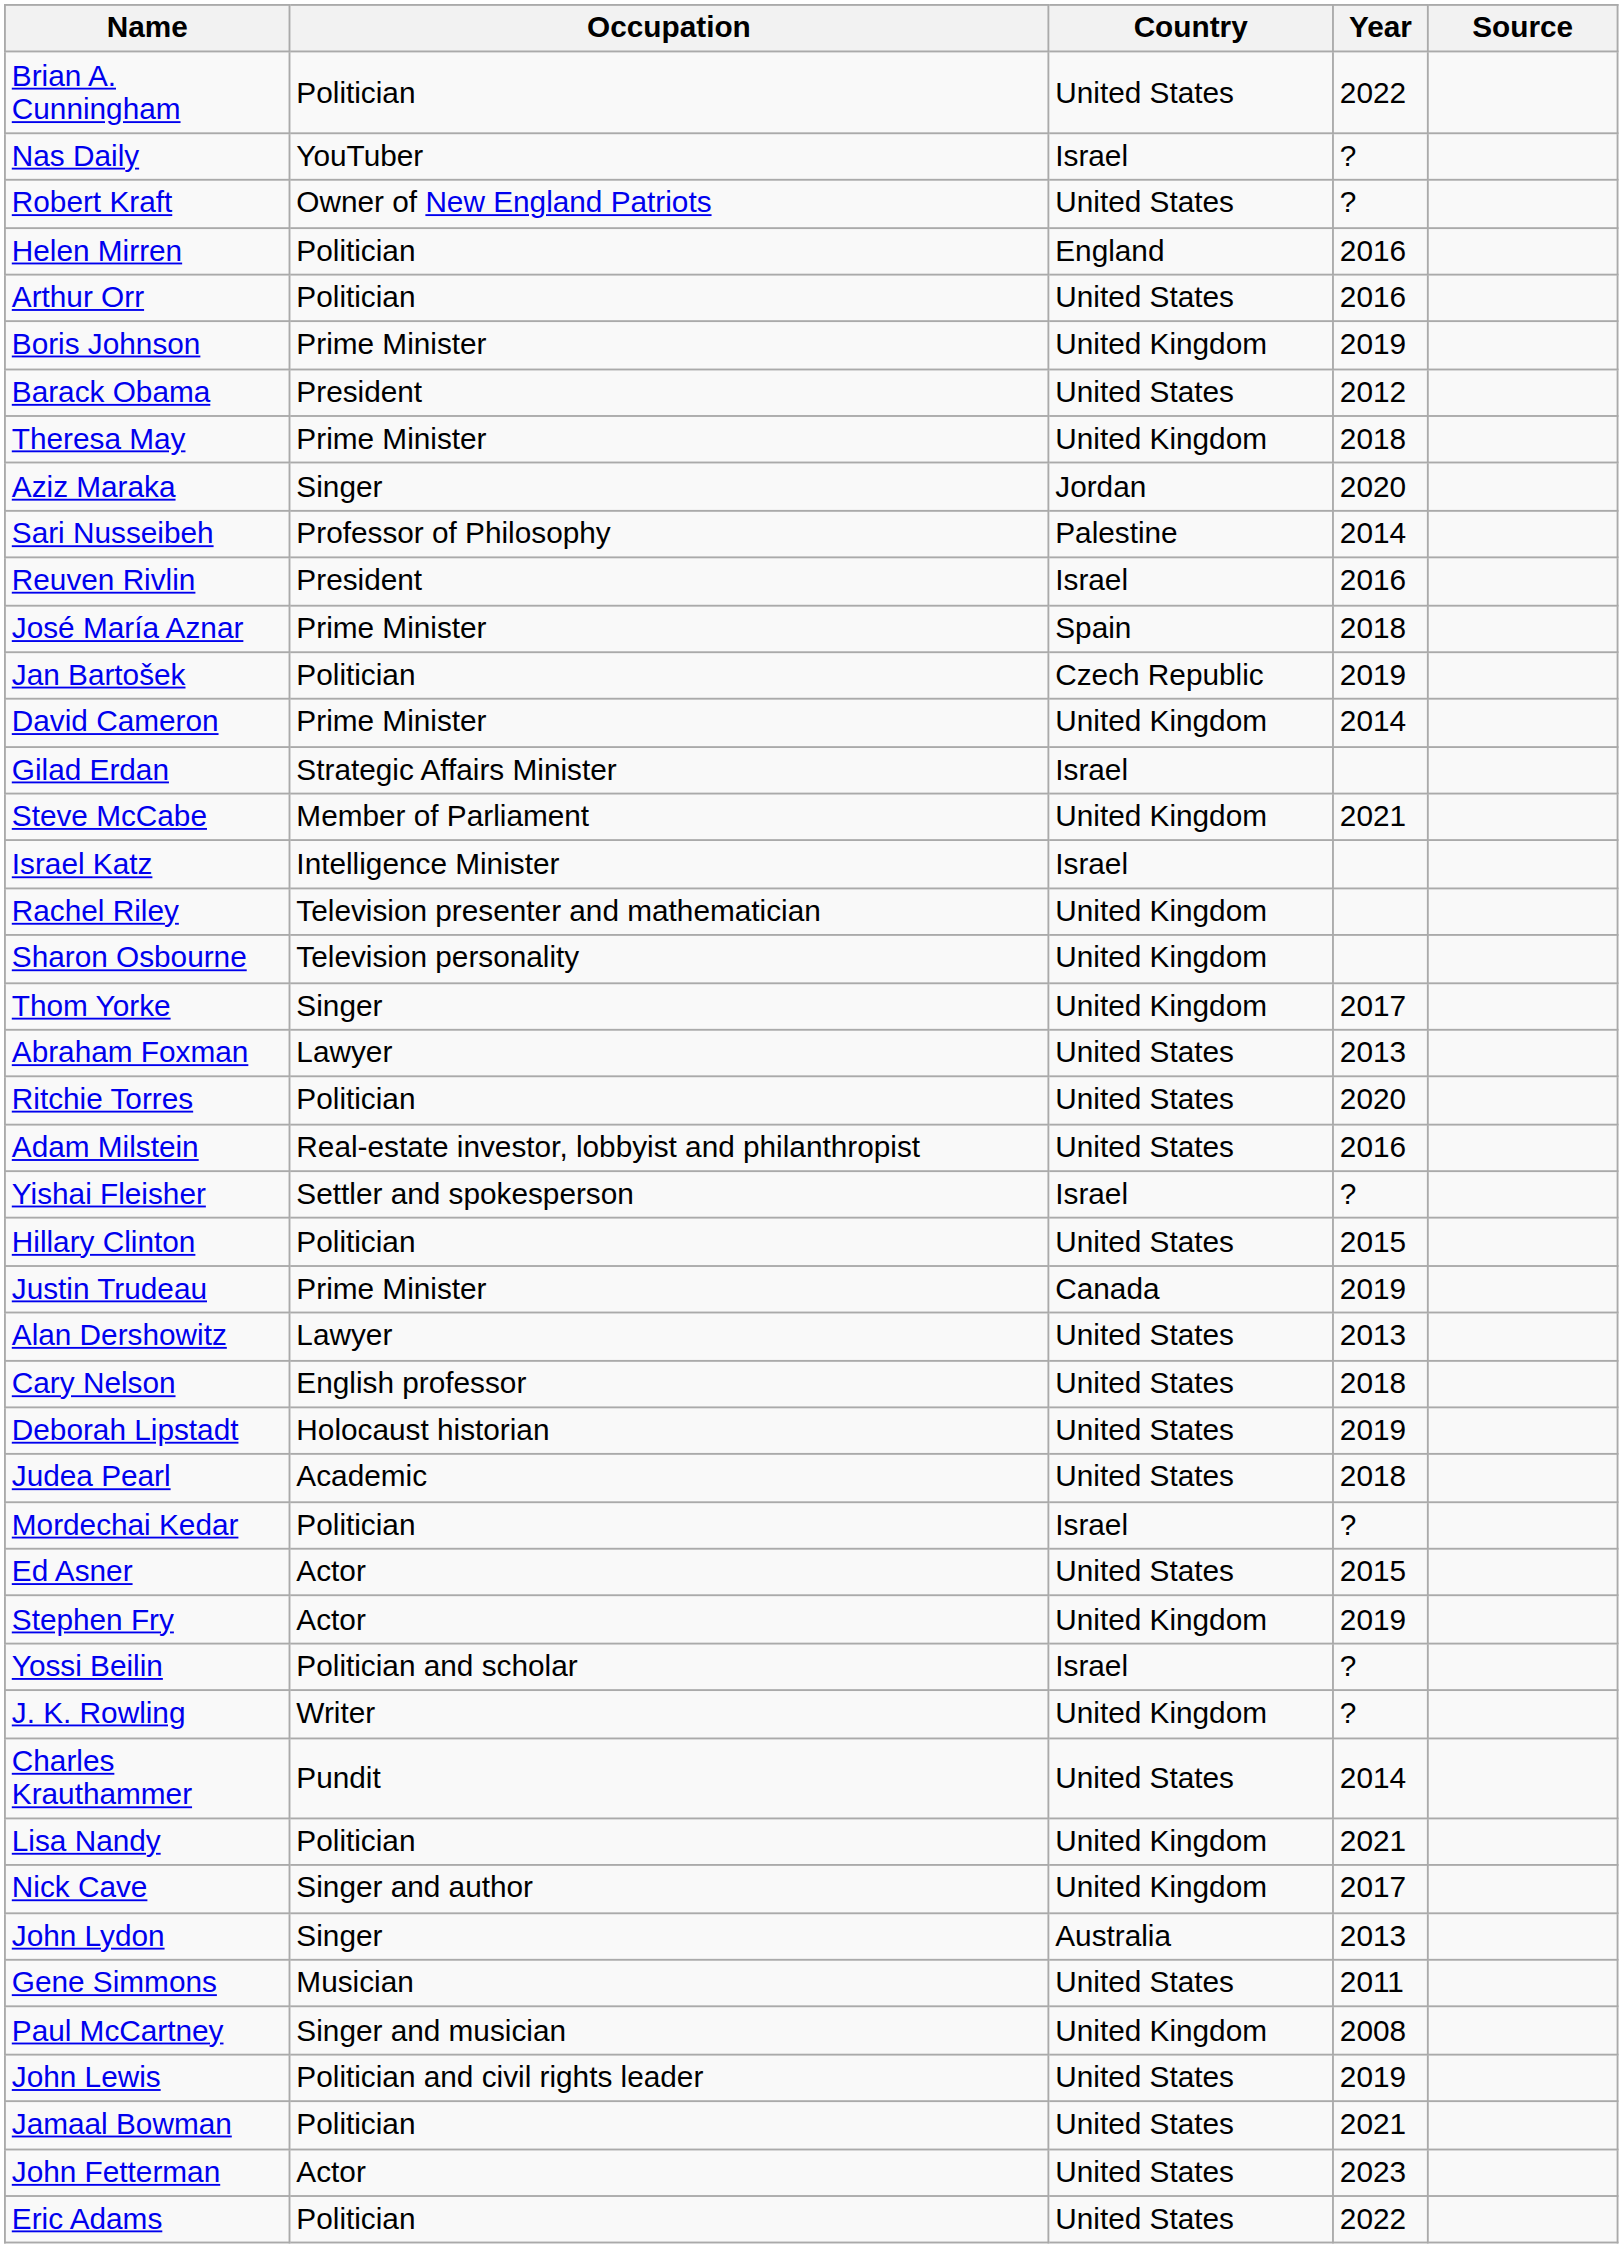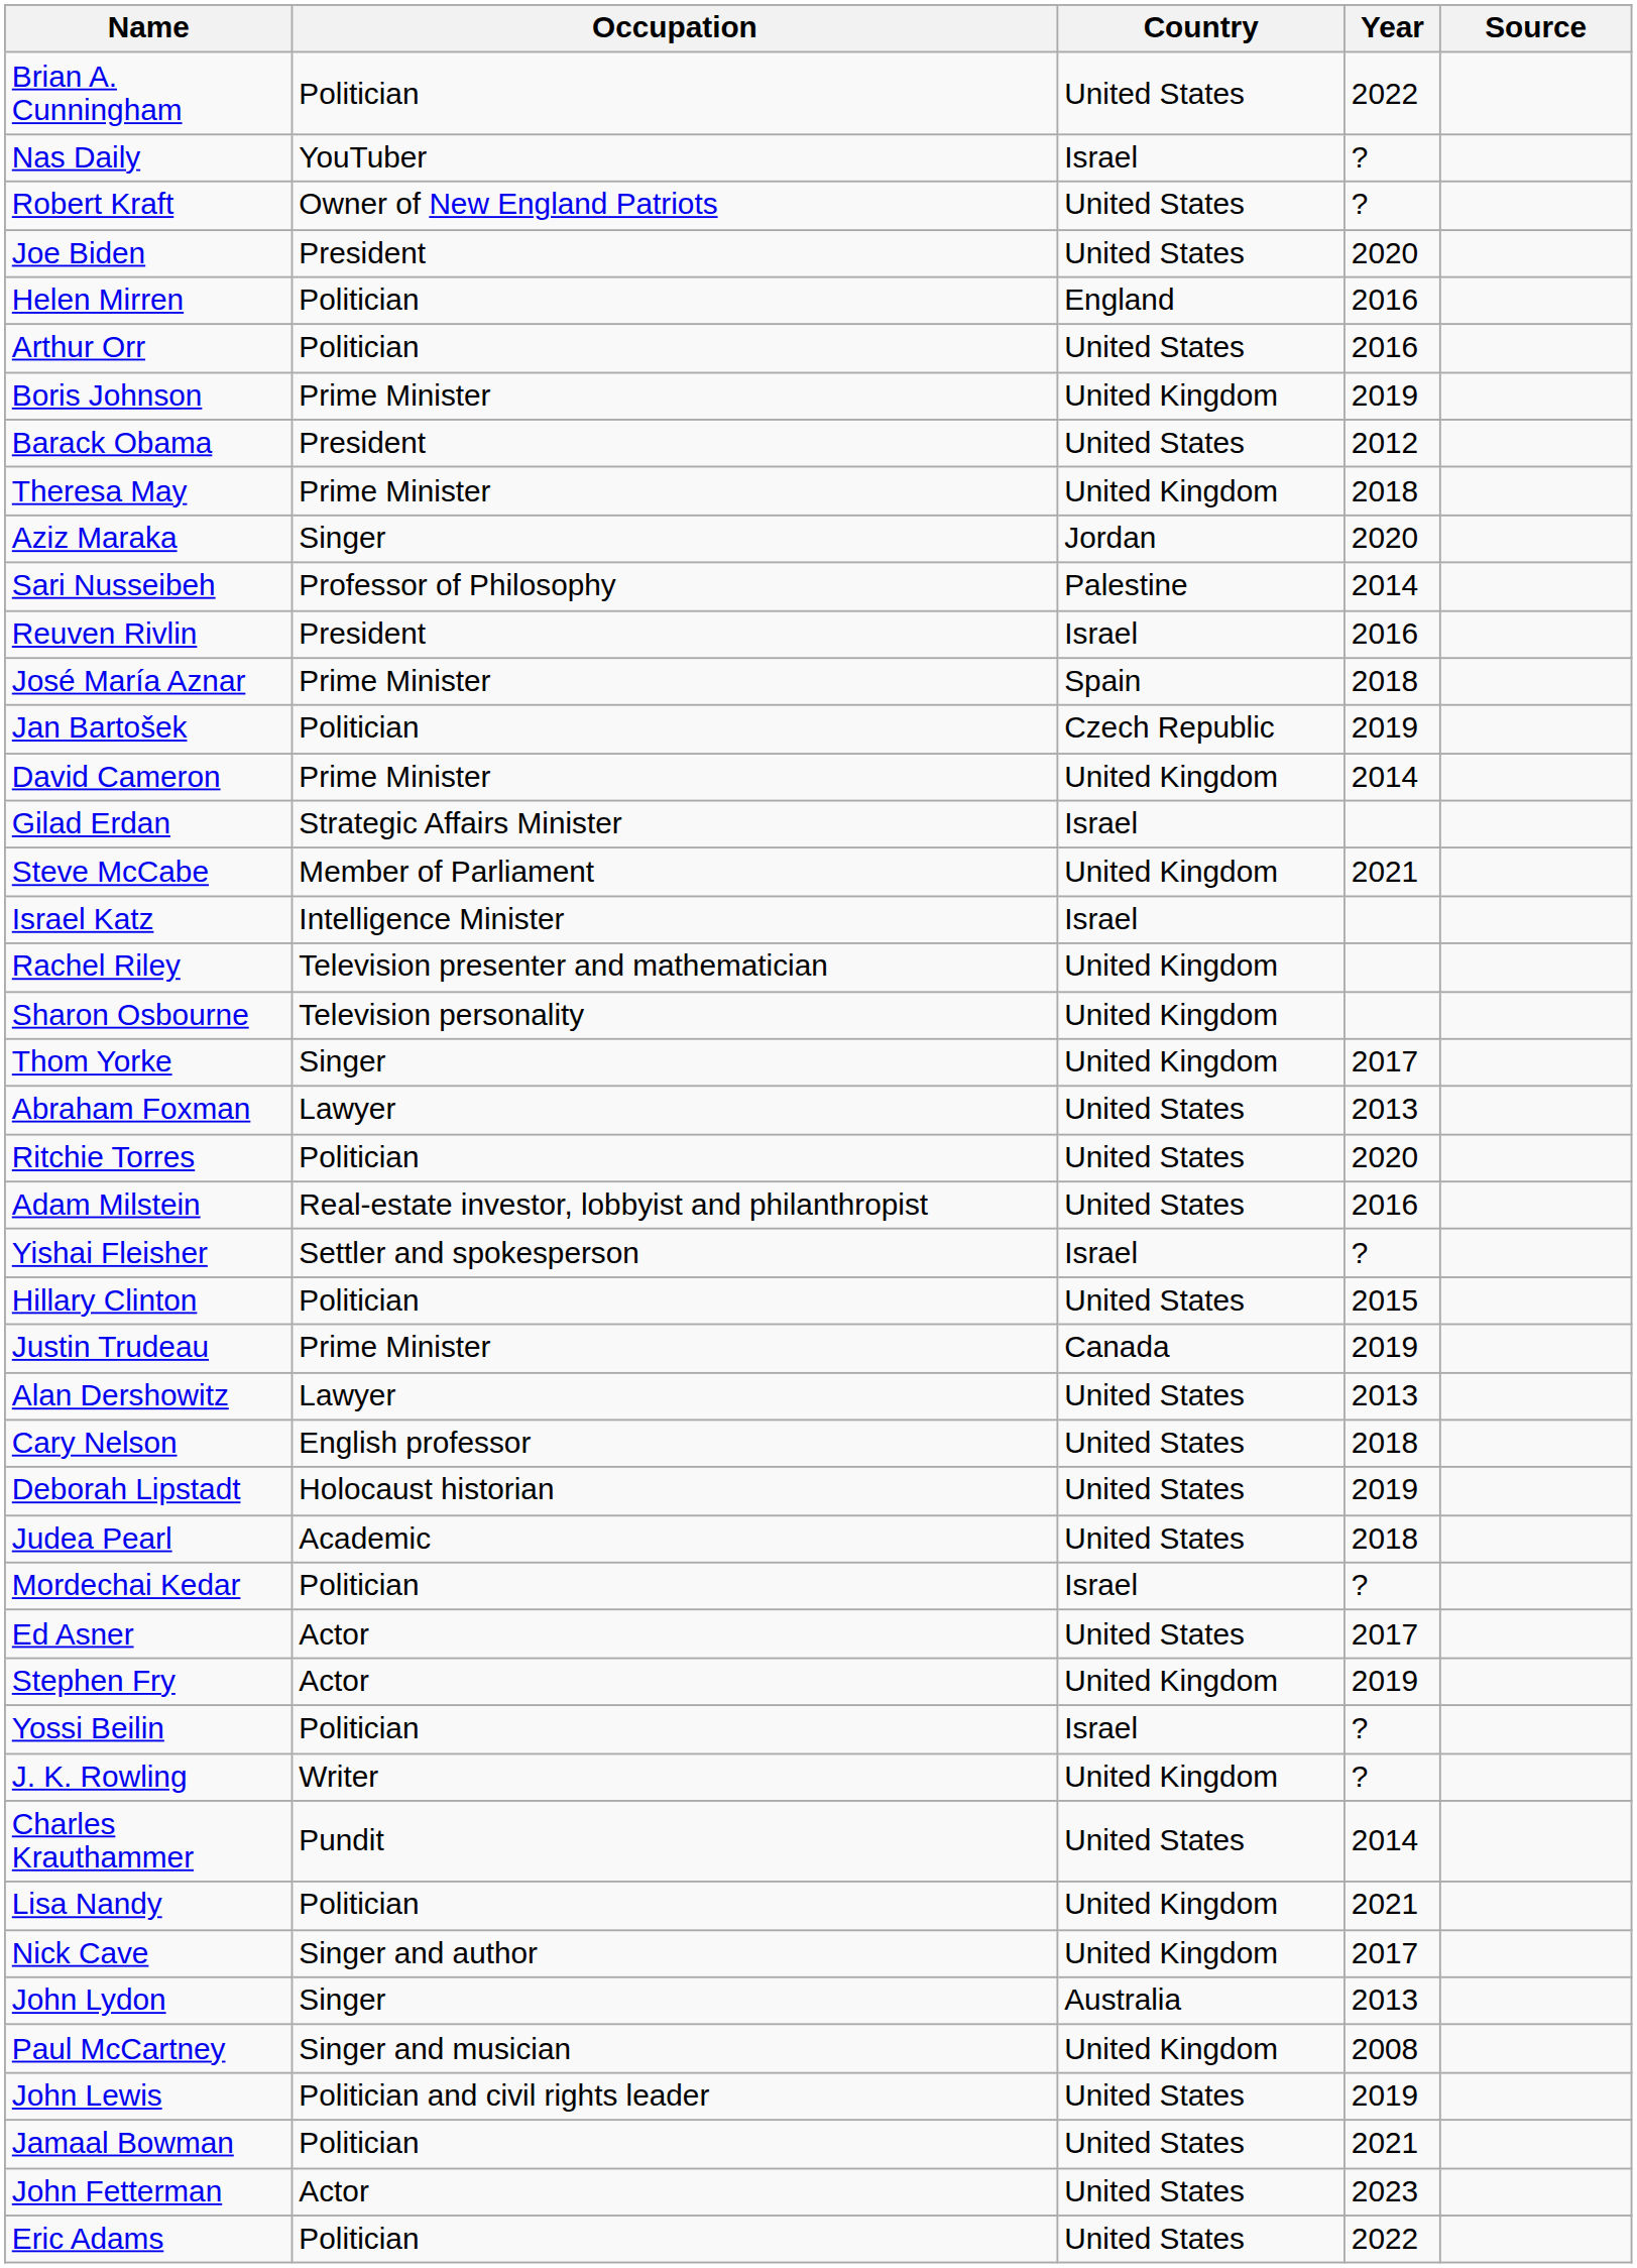 <table class="wikitable sortable plainrowheaders">
 <tr>
 <th scope="col" style="width:15%">Name</th>
 <th scope="col" style="width:40%">Occupation</th>
 <th scope="col" style="width:15%">Country</th>
 <th scope="col" style="width:5%">Year</th>
 <th scope="col" class="unsortable" style="width:10%">Source</th>
 </tr>
 <tr>
 <td><a href='#'>Brian A. Cunningham</a></td>
 <td>Politician</td>
 <td>United States</td>
 <td>2022</td>
 <td></td>
 </tr>
 <tr>
 <td><a href='#'>Nas Daily</a></td>
 <td>YouTuber</td>
 <td>Israel</td>
 <td>?</td>
 <td></td>
 </tr>
 <tr>
 <td><a href='#'>Robert Kraft</a></td>
 <td>Owner of <a href='#'>New England Patriots</a></td>
 <td>United States</td>
 <td>?</td>
+<td></td>
+</tr>
+<tr>
+<td><a href='#'>Joe Biden</a></td>
+<td>President</td>
+<td>United States</td>
+<td>2020</td>
 <td></td>
 </tr>
 <tr>
 <td><a href='#'>Helen Mirren</a></td>
 <td>Politician</td>
 <td>England</td>
 <td>2016</td>
 <td></td>
 </tr>
 <tr>
 <td><a href='#'>Arthur Orr</a></td>
 <td>Politician</td>
 <td>United States</td>
 <td>2016</td>
 <td></td>
 </tr>
 <tr>
 <td><a href='#'>Boris Johnson</a></td>
 <td>Prime Minister</td>
 <td>United Kingdom</td>
 <td>2019</td>
 <td></td>
 </tr>
 <tr>
 <td><a href='#'>Barack Obama</a></td>
 <td>President</td>
 <td>United States</td>
 <td>2012</td>
 <td></td>
 </tr>
 <tr>
 <td><a href='#'>Theresa May</a></td>
 <td>Prime Minister</td>
 <td>United Kingdom</td>
 <td>2018</td>
 <td></td>
 </tr>
 <tr>
 <td><a href='#'>Aziz Maraka</a></td>
 <td>Singer</td>
 <td>Jordan</td>
 <td>2020</td>
 <td></td>
 </tr>
 <tr>
 <td><a href='#'>Sari Nusseibeh</a></td>
 <td>Professor of Philosophy</td>
 <td>Palestine</td>
 <td>2014</td>
 <td></td>
 </tr>
 <tr>
 <td><a href='#'>Reuven Rivlin</a></td>
 <td>President</td>
 <td>Israel</td>
 <td>2016</td>
 <td></td>
 </tr>
 <tr>
 <td><a href='#'>José María Aznar</a></td>
 <td>Prime Minister</td>
 <td>Spain</td>
 <td>2018</td>
 <td></td>
 </tr>
 <tr>
 <td><a href='#'>Jan Bartošek</a></td>
 <td>Politician</td>
 <td>Czech Republic</td>
 <td>2019</td>
 <td></td>
 </tr>
 <tr>
 <td><a href='#'>David Cameron</a></td>
 <td>Prime Minister</td>
 <td>United Kingdom</td>
 <td>2014</td>
 <td></td>
 </tr>
 <tr>
 <td><a href='#'>Gilad Erdan</a></td>
 <td>Strategic Affairs Minister</td>
 <td>Israel</td>
 <td></td>
 <td></td>
 </tr>
 <tr>
 <td><a href='#'>Steve McCabe</a></td>
 <td>Member of Parliament</td>
 <td>United Kingdom</td>
 <td>2021</td>
 <td></td>
 </tr>
 <tr>
 <td><a href='#'>Israel Katz</a></td>
 <td>Intelligence Minister</td>
 <td>Israel</td>
 <td></td>
 <td></td>
 </tr>
 <tr>
 <td><a href='#'>Rachel Riley</a></td>
 <td>Television presenter and mathematician</td>
 <td>United Kingdom</td>
 <td></td>
 <td></td>
 </tr>
 <tr>
 <td><a href='#'>Sharon Osbourne</a></td>
 <td>Television personality</td>
 <td>United Kingdom</td>
 <td></td>
 <td></td>
 </tr>
 <tr>
 <td><a href='#'>Thom Yorke</a></td>
 <td>Singer</td>
 <td>United Kingdom</td>
 <td>2017</td>
 <td></td>
 </tr>
 <tr>
 <td><a href='#'>Abraham Foxman</a></td>
 <td>Lawyer</td>
 <td>United States</td>
 <td>2013</td>
 <td></td>
 </tr>
 <tr>
 <td><a href='#'>Ritchie Torres</a></td>
 <td>Politician</td>
 <td>United States</td>
 <td>2020</td>
 <td></td>
 </tr>
 <tr>
 <td><a href='#'>Adam Milstein</a></td>
 <td>Real-estate investor, lobbyist and philanthropist</td>
 <td>United States</td>
 <td>2016</td>
 <td></td>
 </tr>
 <tr>
 <td><a href='#'>Yishai Fleisher</a></td>
 <td>Settler and spokesperson</td>
 <td>Israel</td>
 <td>?</td>
 <td></td>
 </tr>
 <tr>
 <td><a href='#'>Hillary Clinton</a></td>
 <td>Politician</td>
 <td>United States</td>
 <td>2015</td>
 <td></td>
 </tr>
 <tr>
 <td><a href='#'>Justin Trudeau</a></td>
 <td>Prime Minister</td>
 <td>Canada</td>
 <td>2019</td>
 <td></td>
 </tr>
 <tr>
 <td><a href='#'>Alan Dershowitz</a></td>
 <td>Lawyer</td>
 <td>United States</td>
 <td>2013</td>
 <td></td>
 </tr>
 <tr>
 <td><a href='#'>Cary Nelson</a></td>
 <td>English professor</td>
 <td>United States</td>
 <td>2018</td>
 <td></td>
 </tr>
 <tr>
 <td><a href='#'>Deborah Lipstadt</a></td>
 <td>Holocaust historian</td>
 <td>United States</td>
 <td>2019</td>
 <td></td>
 </tr>
 <tr>
 <td><a href='#'>Judea Pearl</a></td>
 <td>Academic</td>
 <td>United States</td>
 <td>2018</td>
 <td></td>
 </tr>
 <tr>
 <td><a href='#'>Mordechai Kedar</a></td>
 <td>Politician</td>
 <td>Israel</td>
 <td>?</td>
 <td></td>
 </tr>
 <tr>
 <td><a href='#'>Ed Asner</a></td>
 <td>Actor</td>
 <td>United States</td>
-<td>2015</td>
+<td>2017</td>
 <td></td>
 </tr>
 <tr>
 <td><a href='#'>Stephen Fry</a></td>
 <td>Actor</td>
 <td>United Kingdom</td>
 <td>2019</td>
 <td></td>
 </tr>
 <tr>
 <td><a href='#'>Yossi Beilin</a></td>
-<td>Politician and scholar</td>
+<td>Politician</td>
 <td>Israel</td>
 <td>?</td>
 <td></td>
 </tr>
 <tr>
 <td><a href='#'>J. K. Rowling</a></td>
 <td>Writer</td>
 <td>United Kingdom</td>
 <td>?</td>
 <td></td>
 </tr>
 <tr>
 <td><a href='#'>Charles Krauthammer</a></td>
 <td>Pundit</td>
 <td>United States</td>
 <td>2014</td>
 <td></td>
 </tr>
 <tr>
 <td><a href='#'>Lisa Nandy</a></td>
 <td>Politician</td>
 <td>United Kingdom</td>
 <td>2021</td>
 <td></td>
 </tr>
 <tr>
 <td><a href='#'>Nick Cave</a></td>
 <td>Singer and author</td>
 <td>United Kingdom</td>
 <td>2017</td>
 <td></td>
 </tr>
 <tr>
 <td><a href='#'>John Lydon</a></td>
 <td>Singer</td>
 <td>Australia</td>
 <td>2013</td>
 <td></td>
 </tr>
 <tr>
-<td><a href='#'>Gene Simmons</a></td>
-<td>Musician</td>
-<td>United States</td>
-<td>2011</td>
-<td></td>
-</tr>
-<tr>
 <td><a href='#'>Paul McCartney</a></td>
 <td>Singer and musician</td>
 <td>United Kingdom</td>
 <td>2008</td>
 <td></td>
 </tr>
 <tr>
 <td><a href='#'>John Lewis</a></td>
 <td>Politician and civil rights leader</td>
 <td>United States</td>
 <td>2019</td>
 <td></td>
 </tr>
 <tr>
 <td><a href='#'>Jamaal Bowman</a></td>
 <td>Politician</td>
 <td>United States</td>
 <td>2021</td>
 <td></td>
 </tr>
 <tr>
 <td><a href='#'>John Fetterman</a></td>
 <td>Actor</td>
 <td>United States</td>
 <td>2023</td>
 <td></td>
 </tr>
 <tr>
 <td><a href='#'>Eric Adams</a></td>
 <td>Politician</td>
 <td>United States</td>
 <td>2022</td>
 <td></td>
 </tr>
 </table>
